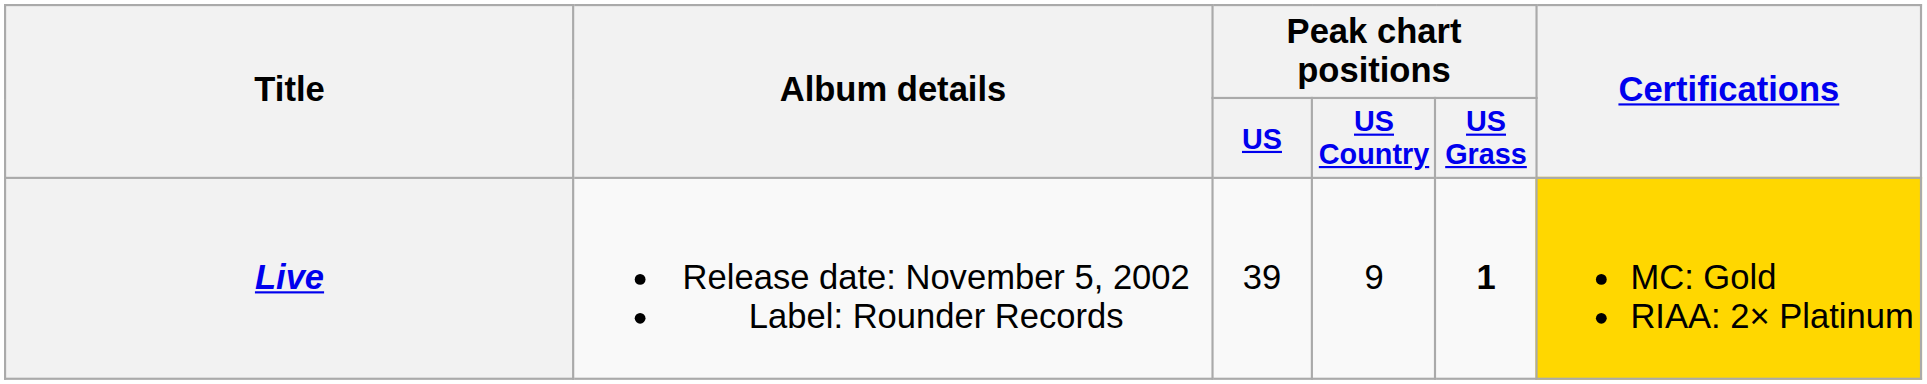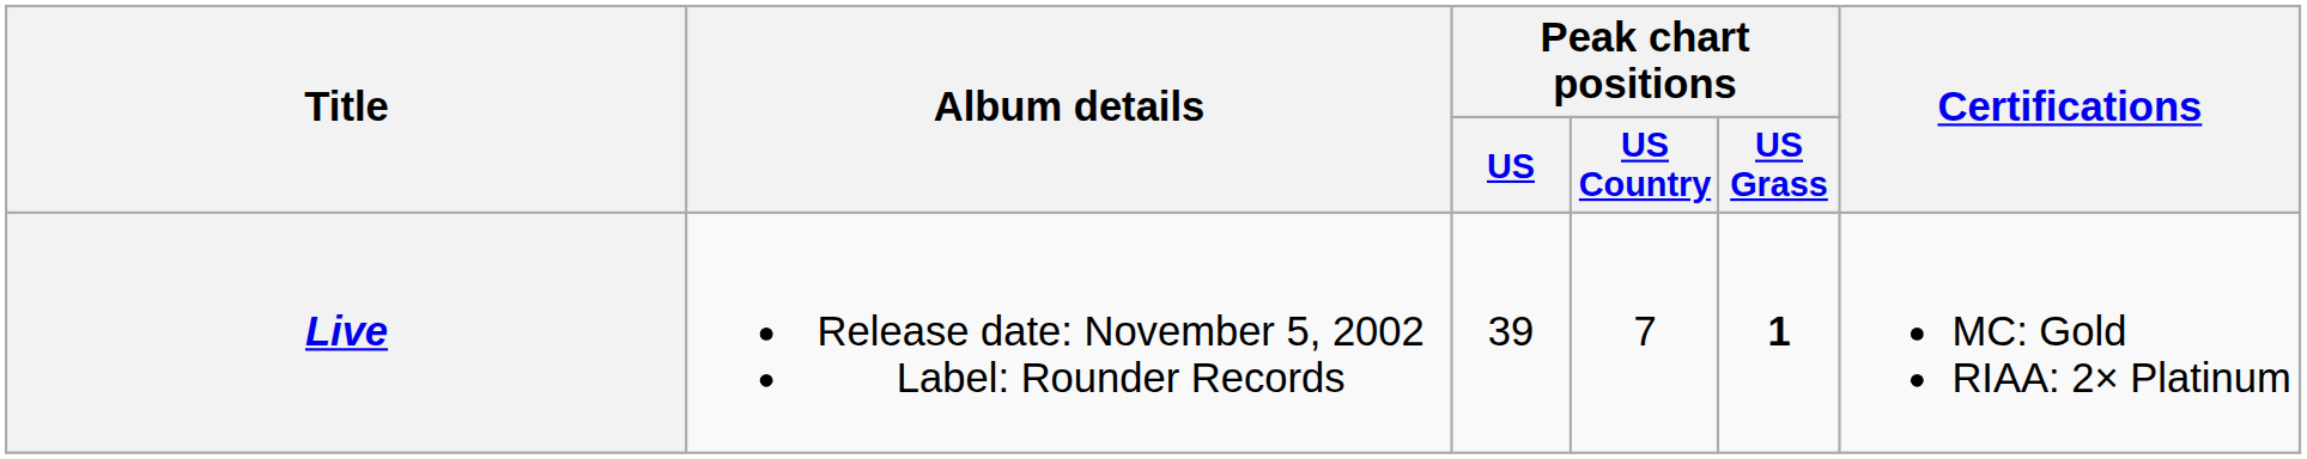 <table class="wikitable plainrowheaders" style="text-align:center;">
 <tr>
 <th rowspan="2" style="width:16em;">Title</th>
 <th rowspan="2" style="width:18em;">Album details</th>
 <th colspan="3">Peak chart positions</th>
 <th rowspan="2"><a href='#'>Certifications</a></th>
 </tr>
 <tr style="font-size:smaller;">
 <th width="40"><a href='#'>US</a><br></th>
 <th width="40"><a href='#'>US Country</a><br></th>
 <th width="40"><a href='#'>US Grass</a><br></th>
 </tr>
 <tr>
 <th scope="row"><em><a href='#'>Live</a></em><br></th>
 <td><br><ul><li>Release date: November 5, 2002</li><li>Label: Rounder Records</li></ul></td>
 <td>39</td>
-<td>9</td>
+<td>7</td>
 <td><strong>1</strong></td>
-<td align="left" style="background: gold;"><br><ul><li>MC: Gold</li><li>RIAA: 2× Platinum</li></ul></td>
+<td align="left"><br><ul><li>MC: Gold</li><li>RIAA: 2× Platinum</li></ul></td>
 </tr>
 </table>
